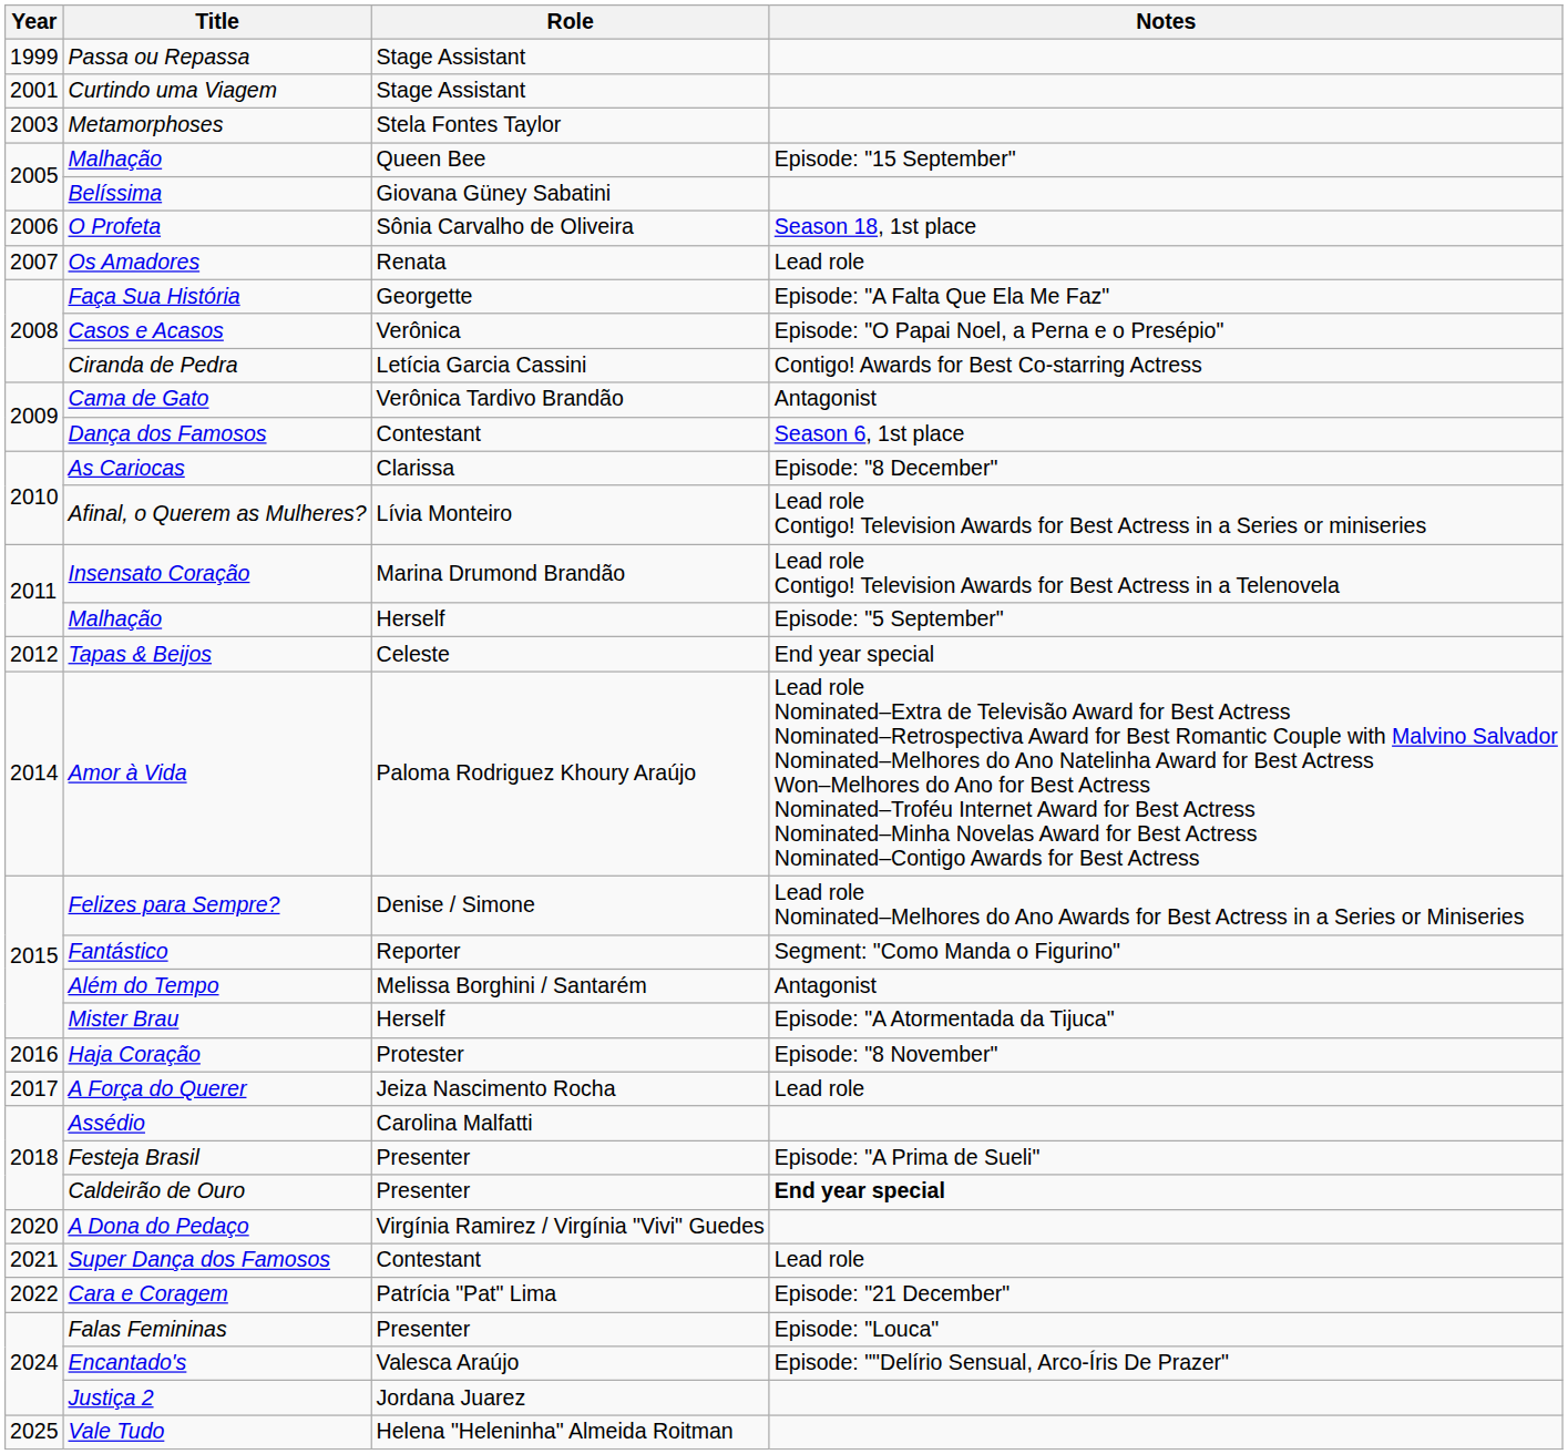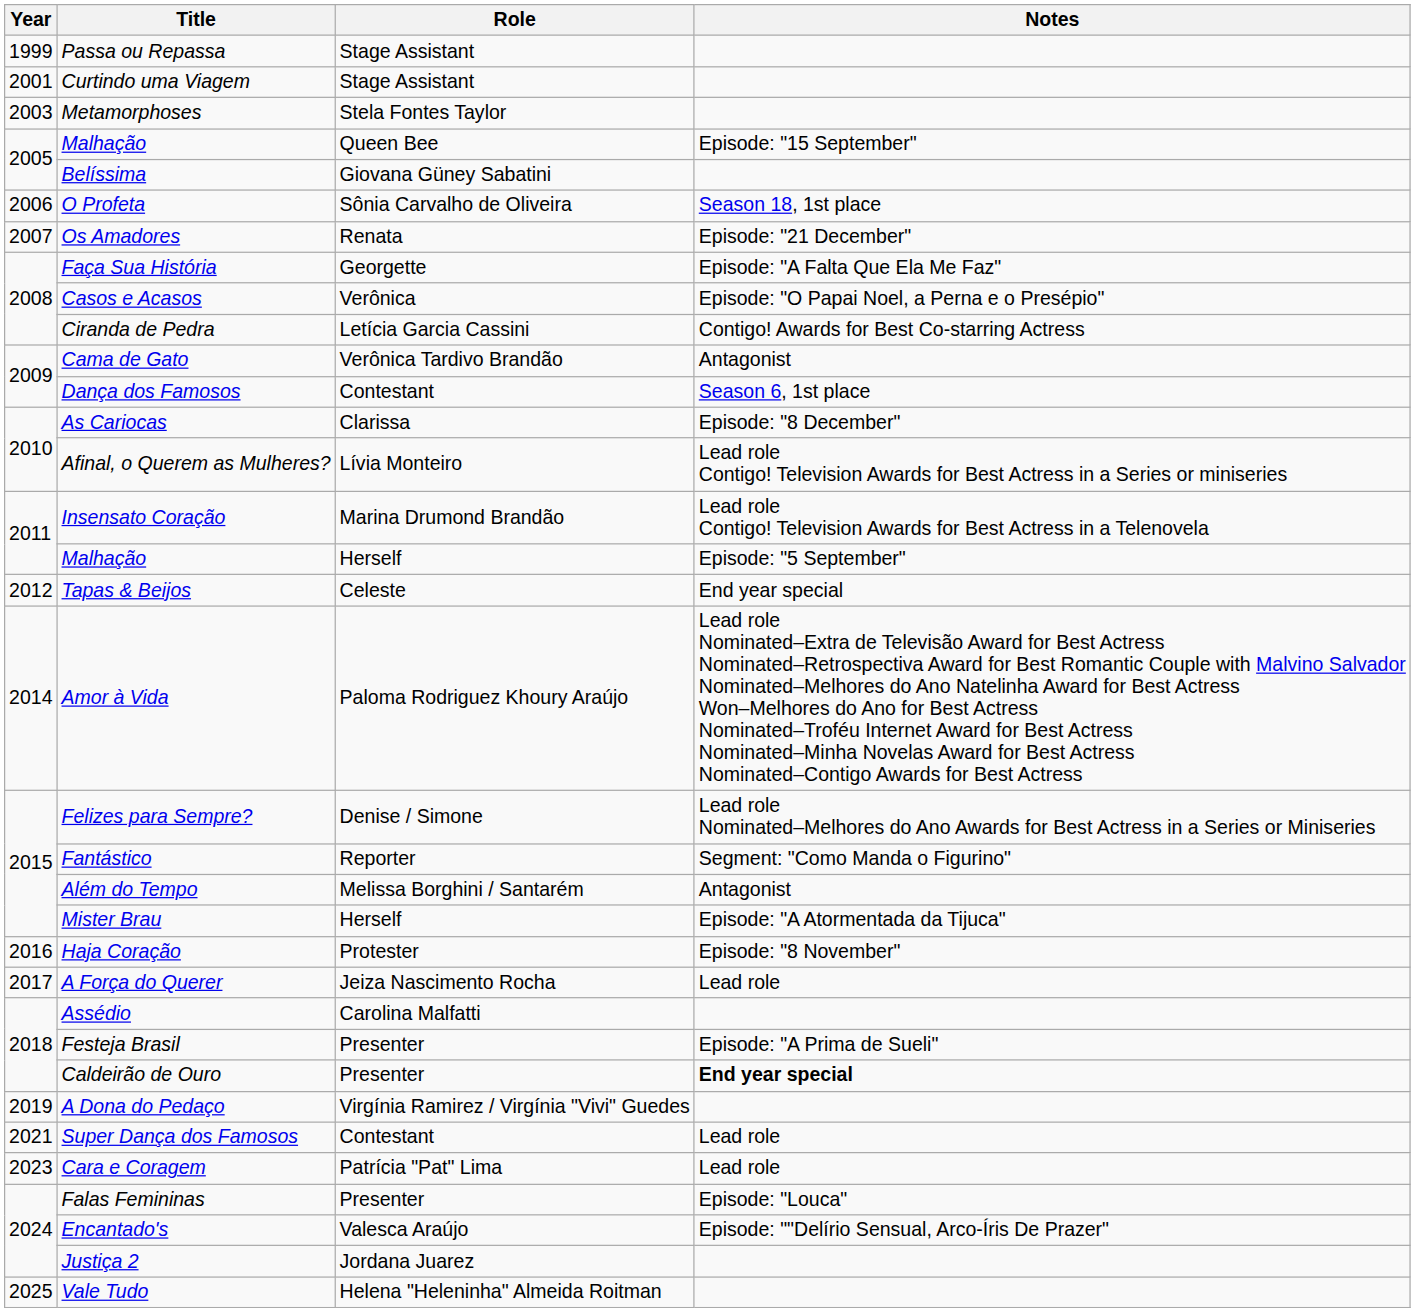 <table class="wikitable">
 <tr>
 <th>Year</th>
 <th>Title</th>
 <th>Role</th>
 <th>Notes</th>
 </tr>
 <tr>
 <td>1999</td>
 <td><em>Passa ou Repassa</em></td>
 <td>Stage Assistant</td>
 <td></td>
 </tr>
 <tr>
 <td>2001</td>
 <td><em>Curtindo uma Viagem</em></td>
 <td>Stage Assistant</td>
 <td></td>
 </tr>
 <tr>
 <td>2003</td>
 <td><em>Metamorphoses</em></td>
 <td>Stela Fontes Taylor</td>
 <td></td>
 </tr>
 <tr>
 <td rowspan="2">2005</td>
 <td><em><a href='#'>Malhação</a></em></td>
 <td>Queen Bee</td>
 <td>Episode: "15 September"</td>
 </tr>
 <tr>
 <td><em><a href='#'>Belíssima</a></em></td>
 <td>Giovana Güney Sabatini</td>
 <td></td>
 </tr>
 <tr>
 <td>2006</td>
 <td><em><a href='#'>O Profeta</a></em></td>
 <td>Sônia Carvalho de Oliveira</td>
 <td><a href='#'>Season 18</a>, 1st place</td>
 </tr>
 <tr>
 <td>2007</td>
 <td><em><a href='#'>Os Amadores</a></em></td>
 <td>Renata</td>
-<td>Lead role</td>
+<td>Episode: "21 December"</td>
 </tr>
 <tr>
 <td rowspan="3">2008</td>
 <td><em><a href='#'>Faça Sua História</a></em></td>
 <td>Georgette</td>
 <td>Episode: "A Falta Que Ela Me Faz"</td>
 </tr>
 <tr>
 <td><em><a href='#'>Casos e Acasos</a></em></td>
 <td>Verônica</td>
 <td>Episode: "O Papai Noel, a Perna e o Presépio"</td>
 </tr>
 <tr>
 <td><em>Ciranda de Pedra</em></td>
 <td>Letícia Garcia Cassini</td>
 <td>Contigo! Awards for Best Co-starring Actress</td>
 </tr>
 <tr>
 <td rowspan="2">2009</td>
 <td><em><a href='#'>Cama de Gato</a></em></td>
 <td>Verônica Tardivo Brandão</td>
 <td>Antagonist</td>
 </tr>
 <tr>
 <td><em><a href='#'>Dança dos Famosos</a></em></td>
 <td>Contestant</td>
 <td><a href='#'>Season 6</a>, 1st place</td>
 </tr>
 <tr>
 <td rowspan="2">2010</td>
 <td><em><a href='#'>As Cariocas</a></em></td>
 <td>Clarissa</td>
 <td>Episode: "8 December"</td>
 </tr>
 <tr>
 <td><em>Afinal, o Querem as Mulheres?</em></td>
 <td>Lívia Monteiro</td>
 <td>Lead role <br> Contigo! Television Awards for Best Actress in a Series or miniseries</td>
 </tr>
 <tr>
 <td rowspan="2">2011</td>
 <td><em><a href='#'>Insensato Coração</a></em></td>
 <td>Marina Drumond Brandão</td>
 <td>Lead role <br> Contigo! Television Awards for Best Actress in a Telenovela</td>
 </tr>
 <tr>
 <td><em><a href='#'>Malhação</a></em></td>
 <td>Herself</td>
 <td>Episode: "5 September"</td>
 </tr>
 <tr>
 <td>2012</td>
 <td><em><a href='#'>Tapas & Beijos</a></em></td>
 <td>Celeste</td>
 <td>End year special</td>
 </tr>
 <tr>
 <td>2014</td>
 <td><em><a href='#'>Amor à Vida</a></em></td>
 <td>Paloma Rodriguez Khoury Araújo</td>
 <td>Lead role <br> Nominated–Extra de Televisão Award for Best Actress <br> Nominated–Retrospectiva Award for Best Romantic Couple with <a href='#'>Malvino Salvador</a> <br> Nominated–Melhores do Ano Natelinha Award for Best Actress <br> Won–Melhores do Ano for Best Actress <br> Nominated–Troféu Internet Award for Best Actress <br> Nominated–Minha Novelas Award for Best Actress <br> Nominated–Contigo Awards for Best Actress</td>
 </tr>
 <tr>
 <td rowspan="4">2015</td>
 <td><em><a href='#'>Felizes para Sempre?</a></em></td>
 <td>Denise / Simone</td>
 <td>Lead role <br> Nominated–Melhores do Ano Awards for Best Actress in a Series or Miniseries</td>
 </tr>
 <tr>
 <td><em><a href='#'>Fantástico</a></em></td>
 <td>Reporter</td>
 <td>Segment: "Como Manda o Figurino"</td>
 </tr>
 <tr>
 <td><em><a href='#'>Além do Tempo</a></em></td>
 <td>Melissa Borghini / Santarém</td>
 <td>Antagonist</td>
 </tr>
 <tr>
 <td><em><a href='#'>Mister Brau</a></em></td>
 <td>Herself</td>
 <td>Episode: "A Atormentada da Tijuca"</td>
 </tr>
 <tr>
 <td>2016</td>
 <td><em><a href='#'>Haja Coração</a></em></td>
 <td>Protester</td>
 <td>Episode: "8 November"</td>
 </tr>
 <tr>
 <td>2017</td>
 <td><em><a href='#'>A Força do Querer</a></em></td>
 <td>Jeiza Nascimento Rocha</td>
 <td>Lead role</td>
 </tr>
 <tr>
 <td rowspan="3">2018</td>
 <td><em><a href='#'>Assédio</a></em></td>
 <td>Carolina Malfatti</td>
 <td></td>
 </tr>
 <tr>
 <td><em>Festeja Brasil</em></td>
 <td>Presenter</td>
 <td>Episode: "A Prima de Sueli"</td>
 </tr>
 <tr>
 <td><em>Caldeirão de Ouro</em></td>
 <td>Presenter</td>
 <td><strong>End year special</strong></td>
 </tr>
 <tr>
-<td>2020</td>
+<td>2019</td>
 <td><em><a href='#'>A Dona do Pedaço</a></em></td>
 <td>Virgínia Ramirez / Virgínia "Vivi" Guedes</td>
 <td></td>
 </tr>
 <tr>
 <td>2021</td>
 <td><em><a href='#'>Super Dança dos Famosos</a></em></td>
 <td>Contestant</td>
 <td>Lead role</td>
 </tr>
 <tr>
-<td>2022</td>
+<td>2023</td>
 <td><em><a href='#'>Cara e Coragem</a></em></td>
 <td>Patrícia "Pat" Lima</td>
-<td>Episode: "21 December"</td>
+<td>Lead role</td>
 </tr>
 <tr>
 <td rowspan="3">2024</td>
 <td><em>Falas Femininas</em></td>
 <td>Presenter</td>
 <td>Episode: "Louca"</td>
 </tr>
 <tr>
 <td><em><a href='#'>Encantado's</a></em></td>
 <td>Valesca Araújo</td>
 <td>Episode: ""Delírio Sensual, Arco-Íris De Prazer"</td>
 </tr>
 <tr>
 <td><em><a href='#'>Justiça 2</a></em></td>
 <td>Jordana Juarez</td>
 <td></td>
 </tr>
 <tr>
 <td>2025</td>
 <td><em><a href='#'>Vale Tudo</a></em></td>
 <td>Helena "Heleninha" Almeida Roitman </td>
 <td></td>
 </tr>
 </table>
